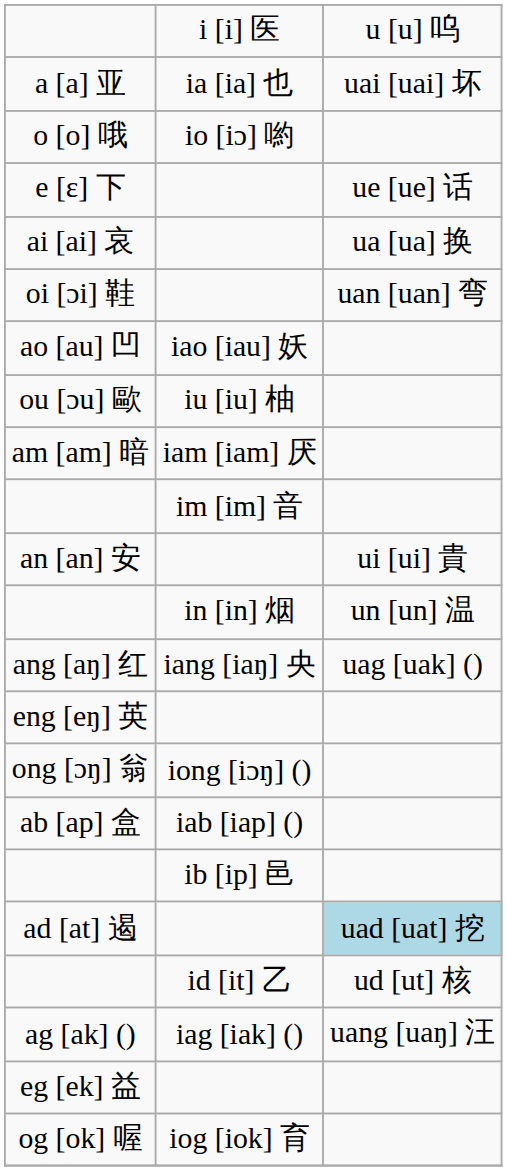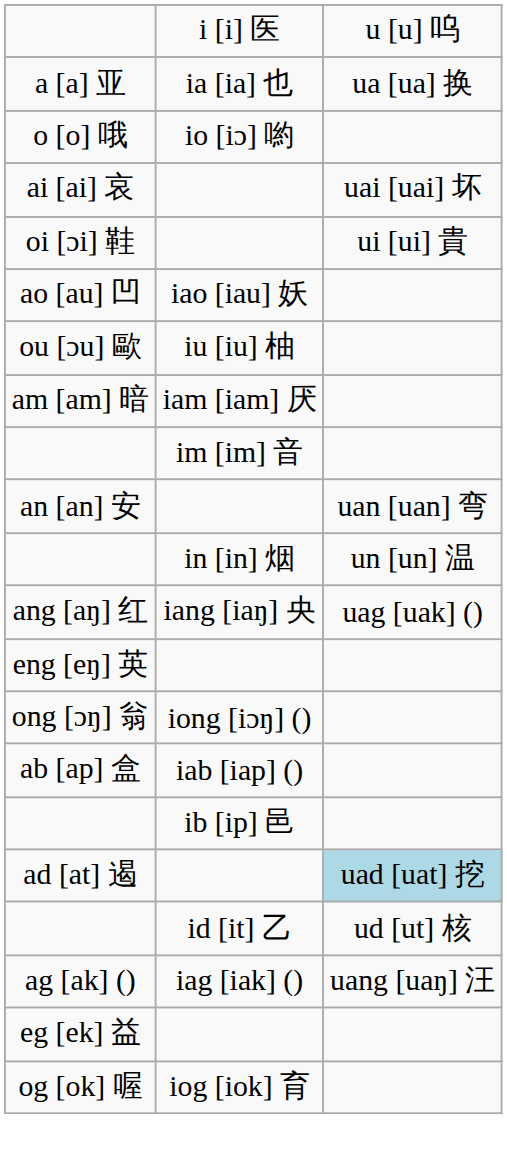 <table class="wikitable" style="text-align:center;">
 <tr>
 <td></td>
 <td>i [i] 医</td>
 <td>u [u] 呜</td>
 </tr>
 <tr>
 <td>a [a] 亚</td>
 <td>ia [ia] 也</td>
-<td>uai [uai] 坏</td>
+<td>ua [ua] 换</td>
 </tr>
 <tr>
 <td>o [o] 哦</td>
 <td>io [iɔ] 喲</td>
 <td></td>
 </tr>
 <tr>
-<td>e [ɛ] 下</td>
-<td></td>
-<td>ue [ue] 话</td>
-</tr>
-<tr>
 <td>ai [ai] 哀</td>
 <td></td>
-<td>ua [ua] 换</td>
+<td>uai [uai] 坏</td>
 </tr>
 <tr>
 <td>oi [ɔi] 鞋</td>
 <td></td>
-<td>uan [uan] 弯</td>
+<td>ui [ui] 貴</td>
 </tr>
 <tr>
 <td>ao [au] 凹</td>
 <td>iao [iau] 妖</td>
 <td></td>
 </tr>
 <tr>
 <td>ou [ɔu] 歐</td>
 <td>iu [iu] 柚</td>
 <td></td>
 </tr>
 <tr>
 <td>am [am] 暗</td>
 <td>iam [iam] 厌</td>
 <td></td>
 </tr>
 <tr>
 <td></td>
 <td>im [im] 音</td>
 <td></td>
 </tr>
 <tr>
 <td>an [an] 安</td>
 <td></td>
-<td>ui [ui] 貴</td>
+<td>uan [uan] 弯</td>
 </tr>
 <tr>
 <td></td>
 <td>in [in] 烟</td>
 <td>un [un] 温</td>
 </tr>
 <tr>
 <td>ang [aŋ] 红</td>
 <td>iang [iaŋ] 央</td>
 <td>uag [uak] ()</td>
 </tr>
 <tr>
 <td>eng [eŋ] 英</td>
 <td></td>
 <td></td>
 </tr>
 <tr>
 <td>ong [ɔŋ] 翁</td>
 <td>iong [iɔŋ] ()</td>
 <td></td>
 </tr>
 <tr>
 <td>ab [ap] 盒</td>
 <td>iab [iap] ()</td>
 <td></td>
 </tr>
 <tr>
 <td></td>
 <td>ib [ip] 邑</td>
 <td></td>
 </tr>
 <tr>
 <td>ad [at] 遏</td>
 <td></td>
 <td style="background: lightblue;">uad [uat] 挖</td>
 </tr>
 <tr>
 <td></td>
 <td>id [it] 乙</td>
 <td>ud [ut] 核</td>
 </tr>
 <tr>
 <td>ag [ak] ()</td>
 <td>iag [iak] ()</td>
 <td>uang [uaŋ] 汪</td>
 </tr>
 <tr>
 <td>eg [ek] 益</td>
 <td></td>
 <td></td>
 </tr>
 <tr>
 <td>og [ok] 喔</td>
 <td>iog [iok] 育</td>
 <td></td>
 </tr>
 <tr>
 </tr>
 </table>
